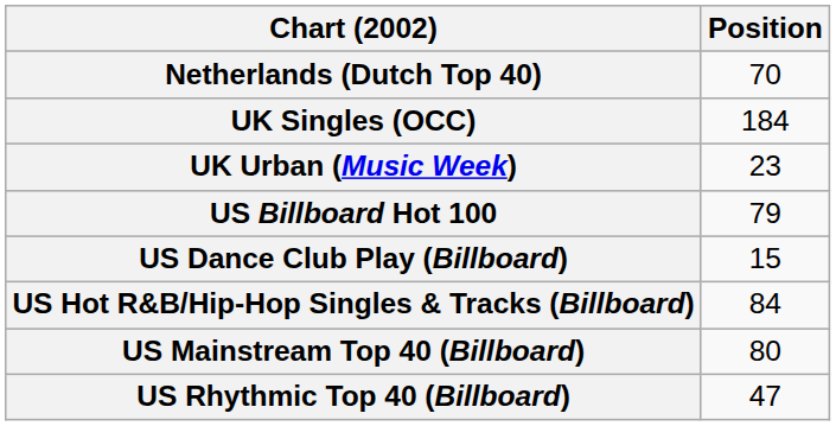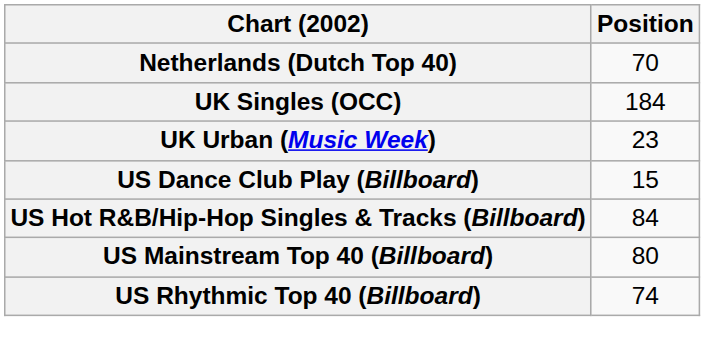 <table class="wikitable plainrowheaders" style="text-align:center">
 <tr>
 <th>Chart (2002)</th>
 <th>Position</th>
 </tr>
 <tr>
 <th scope="row">Netherlands (Dutch Top 40)</th>
 <td align="center">70</td>
 </tr>
 <tr>
 <th scope="row">UK Singles (OCC)</th>
 <td align="center">184</td>
 </tr>
 <tr>
 <th scope="row">UK Urban (<em><a href='#'>Music Week</a></em>)</th>
 <td align="center">23</td>
 </tr>
 <tr>
-<th scope="row">US <em>Billboard</em> Hot 100</th>
-<td align="center">79</td>
-</tr>
-<tr>
 <th scope="row">US Dance Club Play (<em>Billboard</em>)</th>
 <td align="center">15</td>
 </tr>
 <tr>
 <th scope="row">US Hot R&B/Hip-Hop Singles & Tracks (<em>Billboard</em>)</th>
 <td align="center">84</td>
 </tr>
 <tr>
 <th scope="row">US Mainstream Top 40 (<em>Billboard</em>)</th>
 <td align="center">80</td>
 </tr>
 <tr>
 <th scope="row">US Rhythmic Top 40 (<em>Billboard</em>)</th>
-<td align="center">47</td>
+<td align="center">74</td>
 </tr>
 </table>
